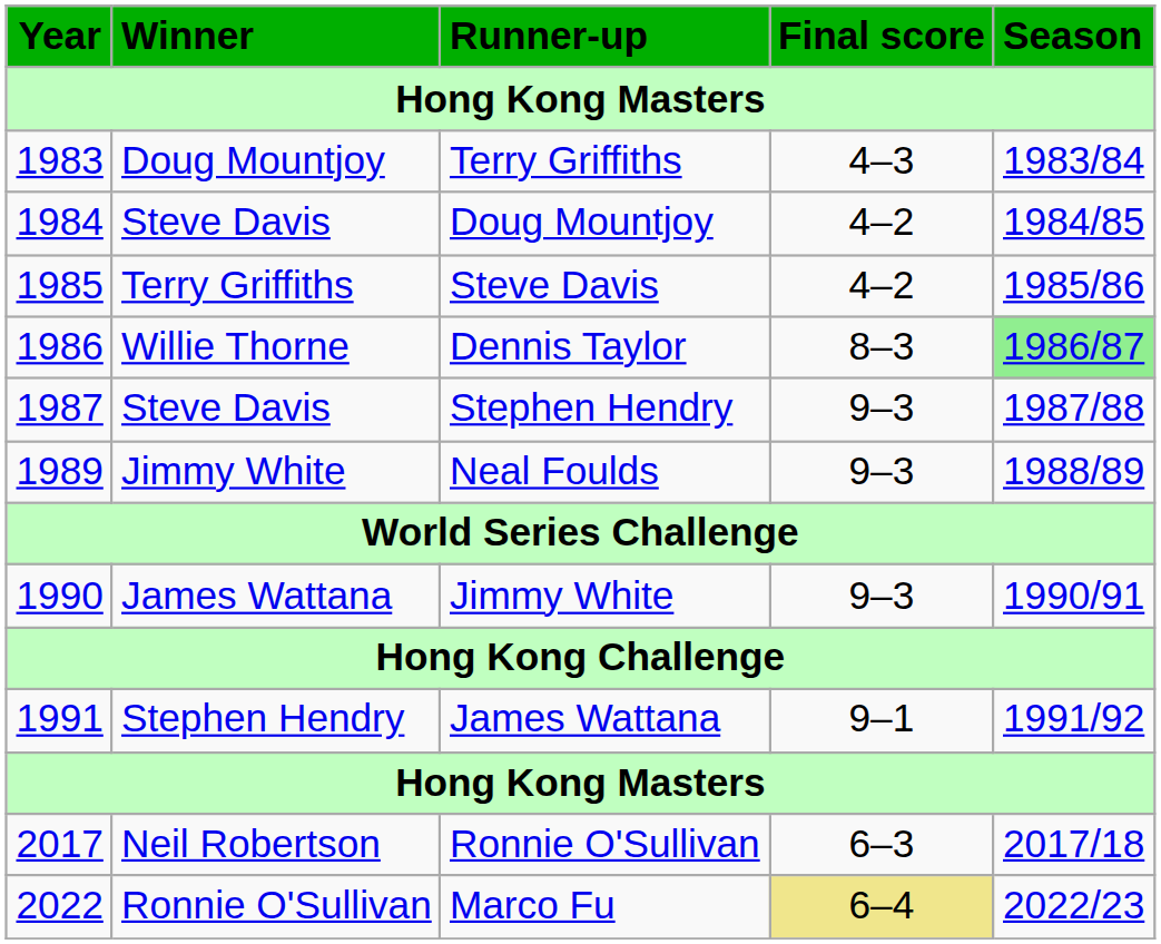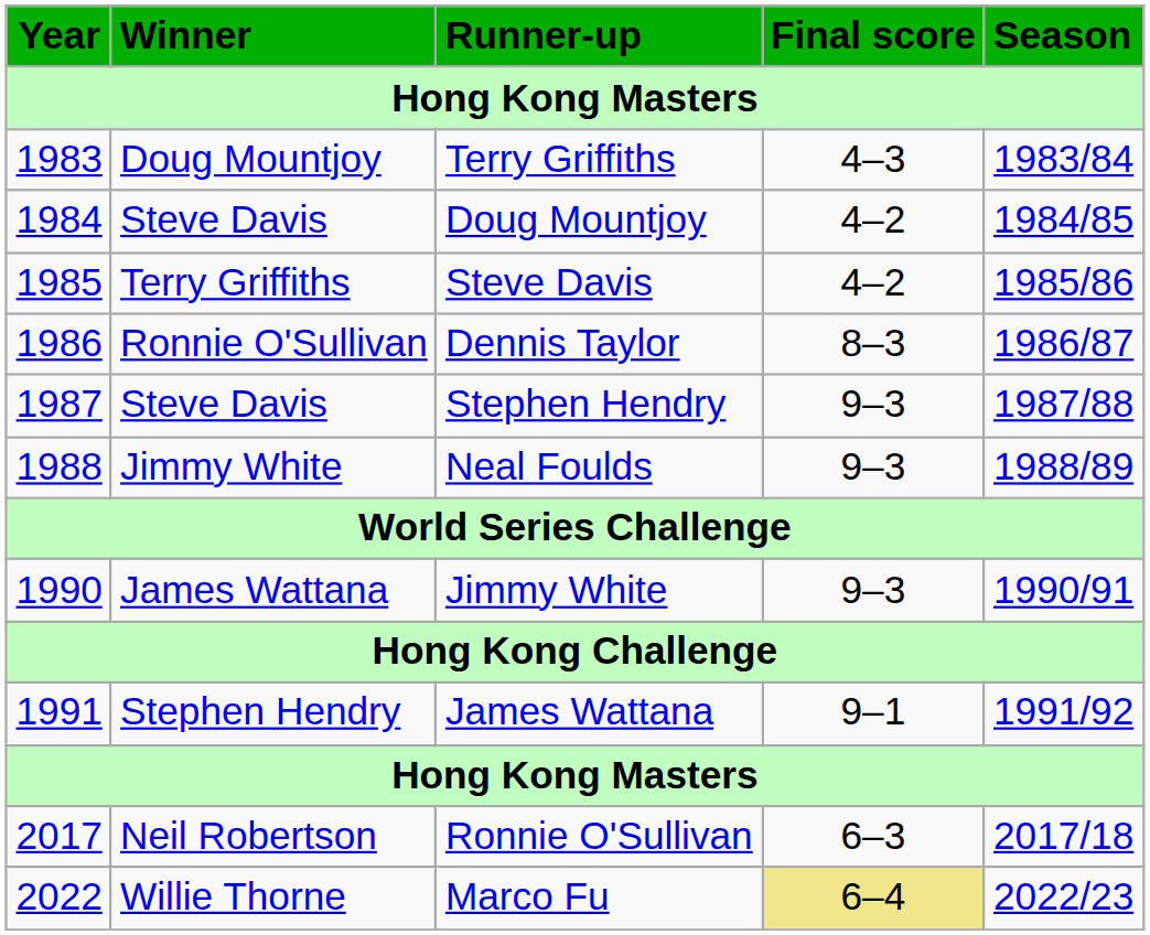 <table class="wikitable" style="margin: auto">
 <tr>
 <th style="text-align: center; background-color: #00af00">Year</th>
 <th style="text-align: left; background-color: #00af00">Winner</th>
 <th style="text-align: left; background-color: #00af00">Runner-up</th>
 <th style="text-align: left; background-color: #00af00">Final score</th>
 <th style="text-align: left; background-color: #00af00">Season</th>
 </tr>
 <tr>
 <th colspan=5 style="text-align: center; background-color: #c0ffc0">Hong Kong Masters</th>
 </tr>
 <tr>
 <td><a href='#'>1983</a></td>
 <td> <a href='#'>Doug Mountjoy</a></td>
 <td> <a href='#'>Terry Griffiths</a></td>
 <td style="text-align: center">4–3</td>
 <td><a href='#'>1983/84</a></td>
 </tr>
 <tr>
 <td><a href='#'>1984</a></td>
 <td> <a href='#'>Steve Davis</a></td>
 <td> <a href='#'>Doug Mountjoy</a></td>
 <td style="text-align: center">4–2</td>
 <td><a href='#'>1984/85</a></td>
 </tr>
 <tr>
 <td><a href='#'>1985</a></td>
 <td> <a href='#'>Terry Griffiths</a></td>
 <td> <a href='#'>Steve Davis</a></td>
 <td style="text-align: center">4–2</td>
 <td><a href='#'>1985/86</a></td>
 </tr>
 <tr>
 <td><a href='#'>1986</a></td>
-<td> <a href='#'>Willie Thorne</a></td>
+<td> <a href='#'>Ronnie O'Sullivan</a></td>
 <td> <a href='#'>Dennis Taylor</a></td>
 <td style="text-align: center">8–3</td>
-<td style="background: lightgreen;"><a href='#'>1986/87</a></td>
+<td><a href='#'>1986/87</a></td>
 </tr>
 <tr>
 <td><a href='#'>1987</a></td>
 <td> <a href='#'>Steve Davis</a></td>
 <td> <a href='#'>Stephen Hendry</a></td>
 <td style="text-align: center">9–3</td>
 <td><a href='#'>1987/88</a></td>
 </tr>
 <tr>
-<td><a href='#'>1989</a></td>
+<td><a href='#'>1988</a></td>
 <td> <a href='#'>Jimmy White</a></td>
 <td> <a href='#'>Neal Foulds</a></td>
 <td style="text-align: center">9–3</td>
 <td><a href='#'>1988/89</a></td>
 </tr>
 <tr>
 <th colspan=5 style="text-align: center; background-color: #c0ffc0">World Series Challenge</th>
 </tr>
 <tr>
 <td><a href='#'>1990</a></td>
 <td> <a href='#'>James Wattana</a></td>
 <td> <a href='#'>Jimmy White</a></td>
 <td style="text-align: center">9–3</td>
 <td><a href='#'>1990/91</a></td>
 </tr>
 <tr>
 <th colspan=5 style="text-align: center; background-color: #c0ffc0">Hong Kong Challenge</th>
 </tr>
 <tr>
 <td><a href='#'>1991</a></td>
 <td> <a href='#'>Stephen Hendry</a></td>
 <td> <a href='#'>James Wattana</a></td>
 <td style="text-align: center">9–1</td>
 <td><a href='#'>1991/92</a></td>
 </tr>
 <tr>
 <th colspan=5 style="text-align: center; background-color: #c0ffc0">Hong Kong Masters</th>
 </tr>
 <tr>
 <td><a href='#'>2017</a></td>
 <td> <a href='#'>Neil Robertson</a></td>
 <td> <a href='#'>Ronnie O'Sullivan</a></td>
 <td style="text-align: center">6–3</td>
 <td><a href='#'>2017/18</a></td>
 </tr>
 <tr>
 <td><a href='#'>2022</a></td>
-<td> <a href='#'>Ronnie O'Sullivan</a></td>
+<td> <a href='#'>Willie Thorne</a></td>
 <td> <a href='#'>Marco Fu</a></td>
 <td style="background: khaki; text-align: center">6–4</td>
 <td><a href='#'>2022/23</a></td>
 </tr>
 </table>
